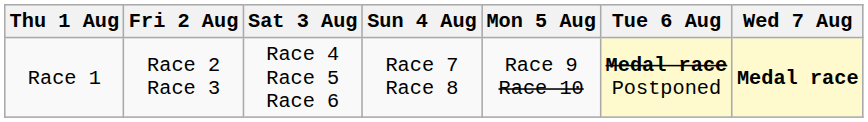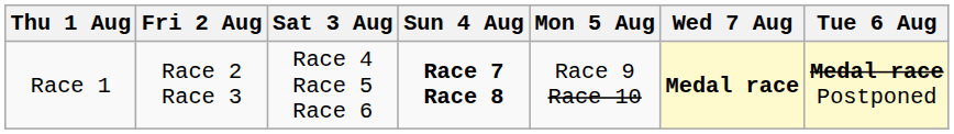 <table class="wikitable" style="text-align: center;">
 <tr>
 <th>Thu 1 Aug</th>
 <th>Fri 2 Aug</th>
 <th>Sat 3 Aug</th>
 <th>Sun 4 Aug</th>
 <th>Mon 5 Aug</th>
+<th>Wed 7 Aug</th>
 <th>Tue 6 Aug</th>
-<th>Wed 7 Aug</th>
 </tr>
 <tr>
 <td>Race 1</td>
 <td>Race 2<br>Race 3</td>
 <td>Race 4<br>Race 5<br>Race 6</td>
-<td>Race 7<br>Race 8</td>
+<td><strong>Race 7<br>Race 8</strong></td>
 <td>Race 9<br><s>Race 10</s></td>
+<td style=background:lemonchiffon><strong>Medal race</strong></td>
 <td style=background:lemonchiffon><s><strong>Medal race</strong></s><br>Postponed</td>
-<td style=background:lemonchiffon><strong>Medal race</strong></td>
 </tr>
 </table>
